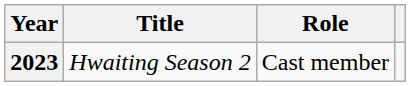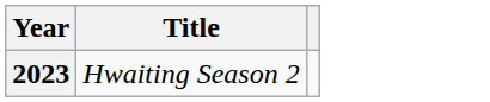 <table class="wikitable plainrowheaders sortable">
 <tr>
 <th scope="col">Year</th>
 <th scope="col">Title</th>
-<th scope="col">Role</th>
 <th scope="col" class="unsortable"></th>
 </tr>
 <tr>
 <th scope="row">2023</th>
 <td><em>Hwaiting Season 2</em></td>
-<td>Cast member</td>
 <td style="text-align:center"></td>
 </tr>
 </table>
